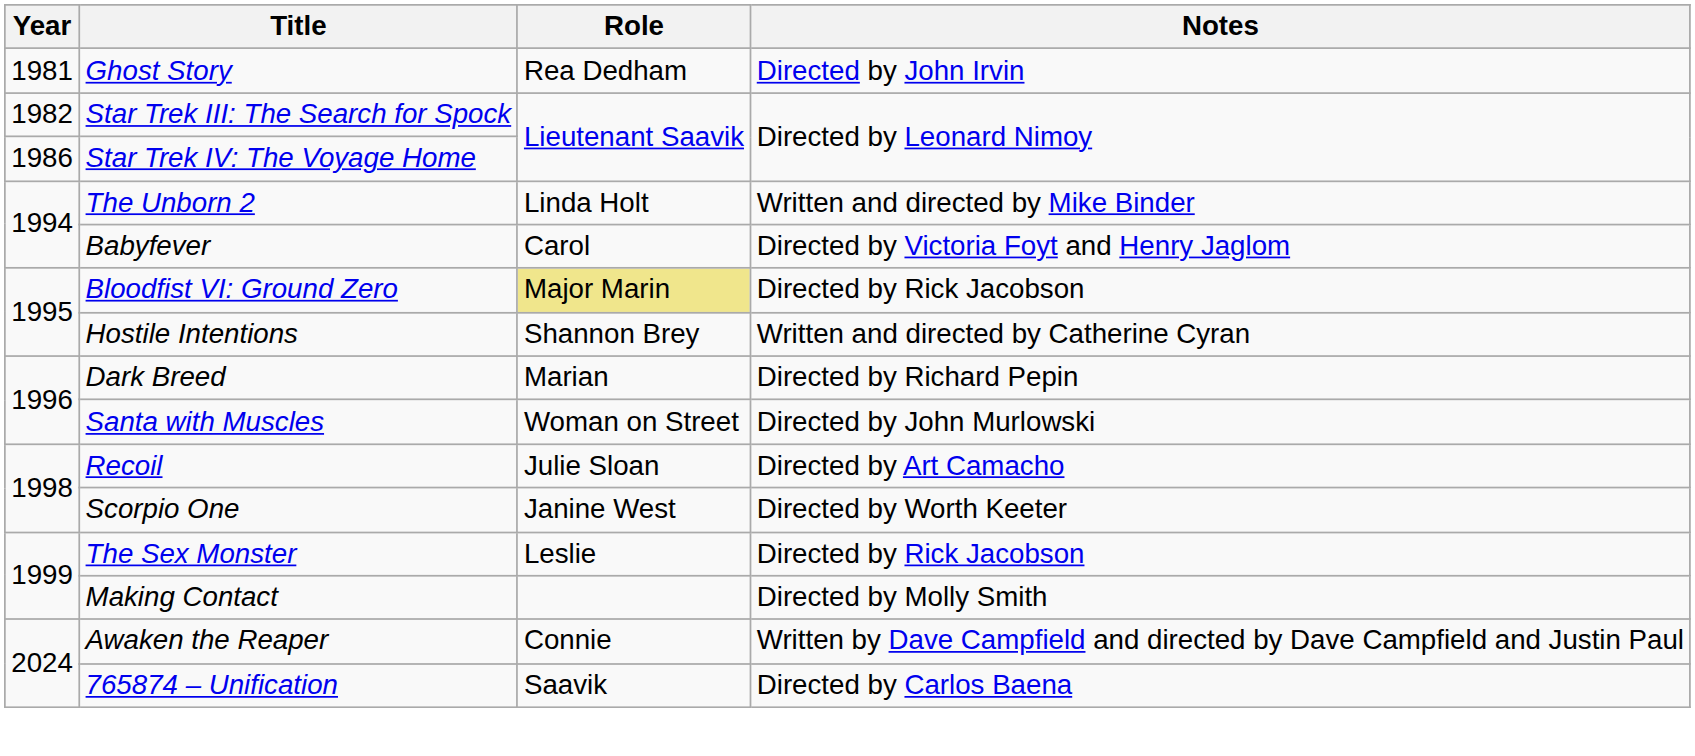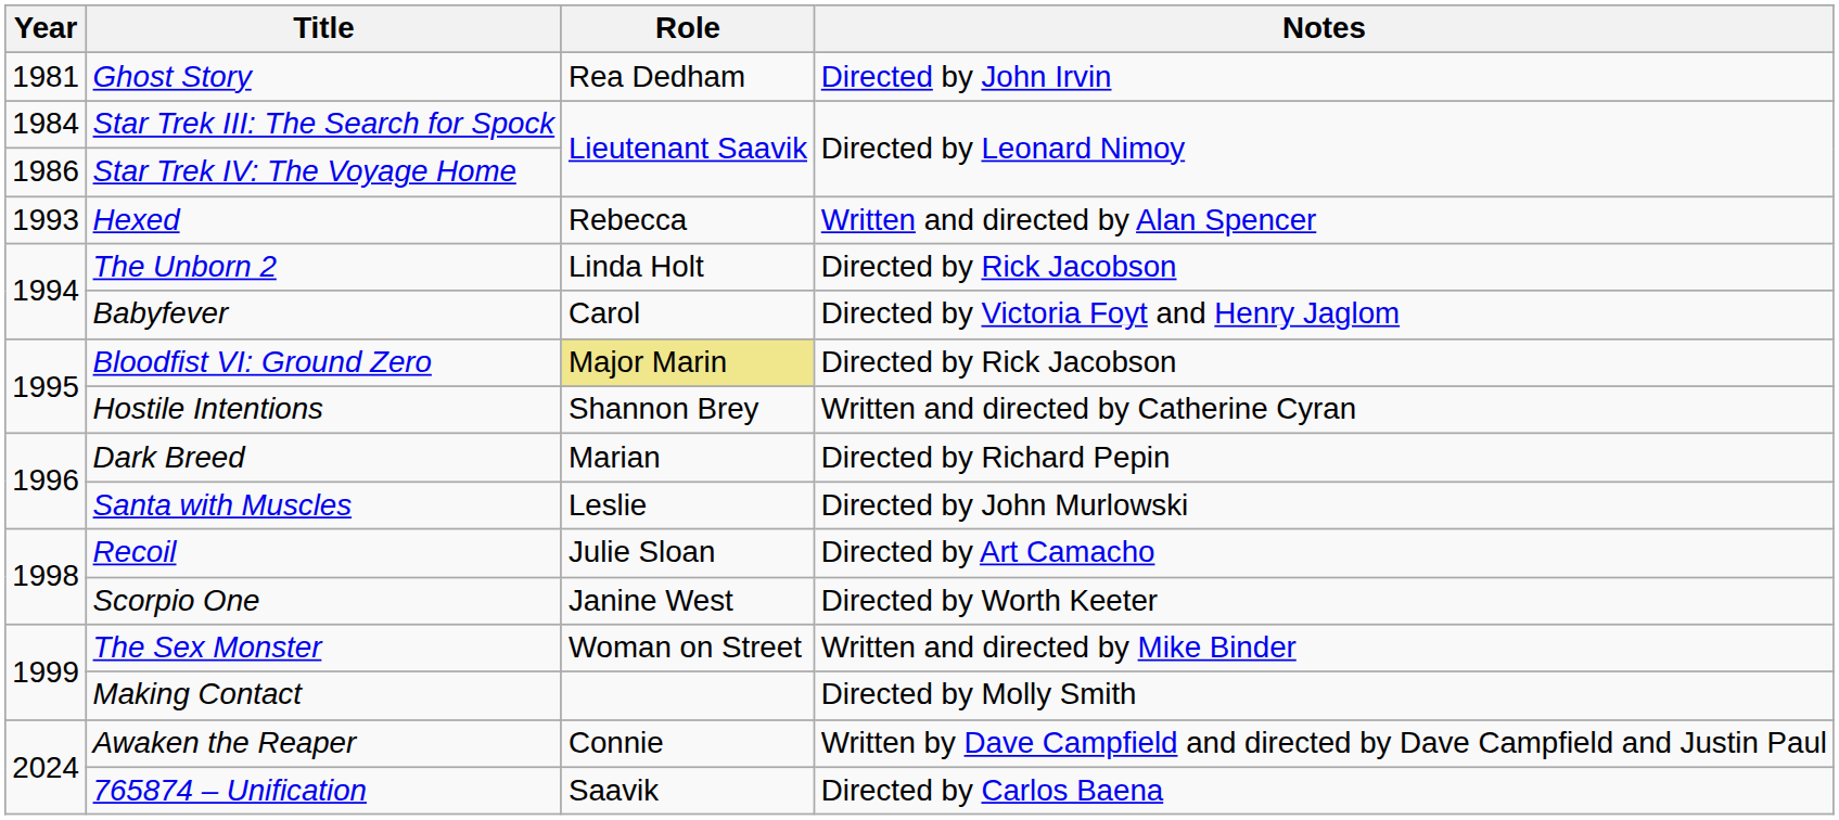 <table class="wikitable sortable">
 <tr>
 <th>Year</th>
 <th>Title</th>
 <th>Role</th>
 <th>Notes</th>
 </tr>
 <tr>
 <td>1981</td>
 <td><em><a href='#'>Ghost Story</a></em></td>
 <td>Rea Dedham</td>
 <td><a href='#'>Directed</a> by <a href='#'>John Irvin</a></td>
 </tr>
 <tr>
-<td>1982</td>
+<td>1984</td>
 <td><em><a href='#'>Star Trek III: The Search for Spock</a></em></td>
 <td rowspan="2"><a href='#'>Lieutenant Saavik</a></td>
 <td rowspan="2">Directed by <a href='#'>Leonard Nimoy</a></td>
 </tr>
 <tr>
 <td>1986</td>
 <td><em><a href='#'>Star Trek IV: The Voyage Home</a></em></td>
 </tr>
 <tr>
+<td>1993</td>
+<td><em><a href='#'>Hexed</a></em></td>
+<td>Rebecca</td>
+<td><a href='#'>Written</a> and directed by <a href='#'>Alan Spencer</a></td>
+</tr>
+<tr>
 <td rowspan="2">1994</td>
 <td><em><a href='#'>The Unborn 2</a></em></td>
 <td>Linda Holt</td>
-<td>Written and directed by <a href='#'>Mike Binder</a></td>
+<td>Directed by <a href='#'>Rick Jacobson</a></td>
 </tr>
 <tr>
 <td><em>Babyfever</em></td>
 <td>Carol</td>
 <td>Directed by <a href='#'>Victoria Foyt</a> and <a href='#'>Henry Jaglom</a></td>
 </tr>
 <tr>
 <td rowspan="2">1995</td>
 <td><em><a href='#'>Bloodfist VI: Ground Zero</a></em></td>
 <td style="background: khaki;">Major Marin</td>
 <td>Directed by Rick Jacobson</td>
 </tr>
 <tr>
 <td><em>Hostile Intentions</em></td>
 <td>Shannon Brey</td>
 <td>Written and directed by Catherine Cyran</td>
 </tr>
 <tr>
 <td rowspan="2">1996</td>
 <td><em>Dark Breed</em></td>
 <td>Marian</td>
 <td>Directed by Richard Pepin</td>
 </tr>
 <tr>
 <td><em><a href='#'>Santa with Muscles</a></em></td>
-<td>Woman on Street</td>
+<td>Leslie</td>
 <td>Directed by John Murlowski</td>
 </tr>
 <tr>
 <td rowspan="2">1998</td>
 <td><em><a href='#'>Recoil</a></em></td>
 <td>Julie Sloan</td>
 <td>Directed by <a href='#'>Art Camacho</a></td>
 </tr>
 <tr>
 <td><em>Scorpio One</em></td>
 <td>Janine West</td>
 <td>Directed by Worth Keeter</td>
 </tr>
 <tr>
 <td rowspan="2">1999</td>
 <td><em><a href='#'>The Sex Monster</a></em></td>
-<td>Leslie</td>
-<td>Directed by <a href='#'>Rick Jacobson</a></td>
+<td>Woman on Street</td>
+<td>Written and directed by <a href='#'>Mike Binder</a></td>
 </tr>
 <tr>
 <td><em>Making Contact</em></td>
 <td></td>
 <td>Directed by Molly Smith</td>
 </tr>
 <tr>
 <td rowspan="2">2024</td>
 <td><em>Awaken the Reaper</em></td>
 <td>Connie</td>
 <td>Written by <a href='#'>Dave Campfield</a> and directed by Dave Campfield and Justin Paul</td>
 </tr>
 <tr>
 <td><em><a href='#'>765874 – Unification</a></em></td>
 <td>Saavik</td>
 <td>Directed by <a href='#'>Carlos Baena</a></td>
 </tr>
 </table>
